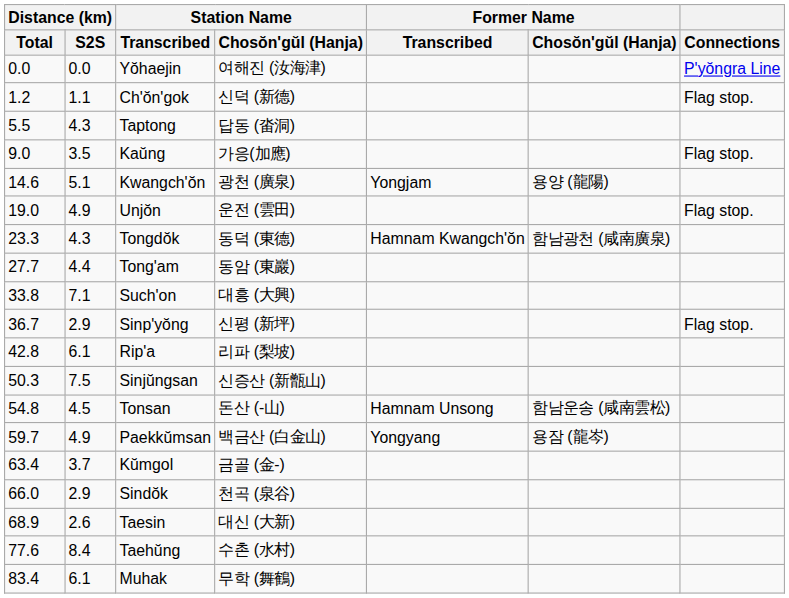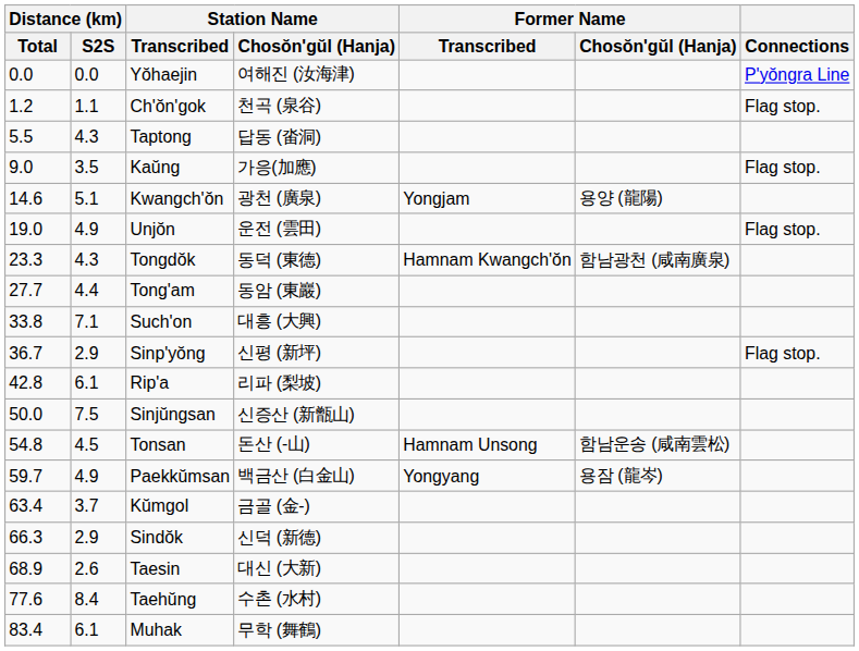 <table class="wikitable" style="font-size:90%;">
 <tr>
 <th colspan="2">Distance (km)</th>
 <th colspan="2">Station Name</th>
 <th colspan="2">Former Name</th>
 <th></th>
 </tr>
 <tr>
 <th>Total</th>
 <th>S2S</th>
 <th>Transcribed</th>
 <th>Chosŏn'gŭl (Hanja)</th>
 <th>Transcribed</th>
 <th>Chosŏn'gŭl (Hanja)</th>
 <th>Connections</th>
 </tr>
 <tr>
 <td>0.0</td>
 <td>0.0</td>
 <td>Yŏhaejin</td>
 <td>여해진 (汝海津)</td>
 <td></td>
 <td></td>
 <td><a href='#'>P'yŏngra Line</a></td>
 </tr>
 <tr>
 <td>1.2</td>
 <td>1.1</td>
 <td>Ch'ŏn'gok</td>
-<td>신덕 (新德)</td>
+<td>천곡 (泉谷)</td>
 <td></td>
 <td></td>
 <td>Flag stop.</td>
 </tr>
 <tr>
 <td>5.5</td>
 <td>4.3</td>
 <td>Taptong</td>
 <td>답동 (畓洞)</td>
 <td></td>
 <td></td>
 <td></td>
 </tr>
 <tr>
 <td>9.0</td>
 <td>3.5</td>
 <td>Kaŭng</td>
 <td>가응(加應)</td>
 <td></td>
 <td></td>
 <td>Flag stop.</td>
 </tr>
 <tr>
 <td>14.6</td>
 <td>5.1</td>
 <td>Kwangch'ŏn</td>
 <td>광천 (廣泉)</td>
 <td>Yongjam</td>
 <td>용양 (龍陽)</td>
 <td></td>
 </tr>
 <tr>
 <td>19.0</td>
 <td>4.9</td>
 <td>Unjŏn</td>
 <td>운전 (雲田)</td>
 <td></td>
 <td></td>
 <td>Flag stop.</td>
 </tr>
 <tr>
 <td>23.3</td>
 <td>4.3</td>
 <td>Tongdŏk</td>
 <td>동덕 (東德)</td>
 <td>Hamnam Kwangch'ŏn</td>
 <td>함남광천 (咸南廣泉)</td>
 <td></td>
 </tr>
 <tr>
 <td>27.7</td>
 <td>4.4</td>
 <td>Tong'am</td>
 <td>동암 (東巖)</td>
 <td></td>
 <td></td>
 <td></td>
 </tr>
 <tr>
 <td>33.8</td>
 <td>7.1</td>
 <td>Such'on</td>
 <td>대흥 (大興)</td>
 <td></td>
 <td></td>
 <td></td>
 </tr>
 <tr>
 <td>36.7</td>
 <td>2.9</td>
 <td>Sinp'yŏng</td>
 <td>신평 (新坪)</td>
 <td></td>
 <td></td>
 <td>Flag stop.</td>
 </tr>
 <tr>
 <td>42.8</td>
 <td>6.1</td>
 <td>Rip'a</td>
 <td>리파 (梨坡)</td>
 <td></td>
 <td></td>
 <td></td>
 </tr>
 <tr>
-<td>50.3</td>
+<td>50.0</td>
 <td>7.5</td>
 <td>Sinjŭngsan</td>
 <td>신증산 (新甑山)</td>
 <td></td>
 <td></td>
 <td></td>
 </tr>
 <tr>
 <td>54.8</td>
 <td>4.5</td>
 <td>Tonsan</td>
 <td>돈산 (-山)</td>
 <td>Hamnam Unsong</td>
 <td>함남운송 (咸南雲松)</td>
 <td></td>
 </tr>
 <tr>
 <td>59.7</td>
 <td>4.9</td>
 <td>Paekkŭmsan</td>
 <td>백금산 (白金山)</td>
 <td>Yongyang</td>
 <td>용잠 (龍岑)</td>
 <td></td>
 </tr>
 <tr>
 <td>63.4</td>
 <td>3.7</td>
 <td>Kŭmgol</td>
 <td>금골 (金-)</td>
 <td></td>
 <td></td>
 <td></td>
 </tr>
 <tr>
-<td>66.0</td>
+<td>66.3</td>
 <td>2.9</td>
 <td>Sindŏk</td>
-<td>천곡 (泉谷)</td>
+<td>신덕 (新德)</td>
 <td></td>
 <td></td>
 <td></td>
 </tr>
 <tr>
 <td>68.9</td>
 <td>2.6</td>
 <td>Taesin</td>
 <td>대신 (大新)</td>
 <td></td>
 <td></td>
 <td></td>
 </tr>
 <tr>
 <td>77.6</td>
 <td>8.4</td>
 <td>Taehŭng</td>
 <td>수촌 (水村)</td>
 <td></td>
 <td></td>
 <td></td>
 </tr>
 <tr>
 <td>83.4</td>
 <td>6.1</td>
 <td>Muhak</td>
 <td>무학 (舞鶴)</td>
 <td></td>
 <td></td>
 <td></td>
 </tr>
 </table>
